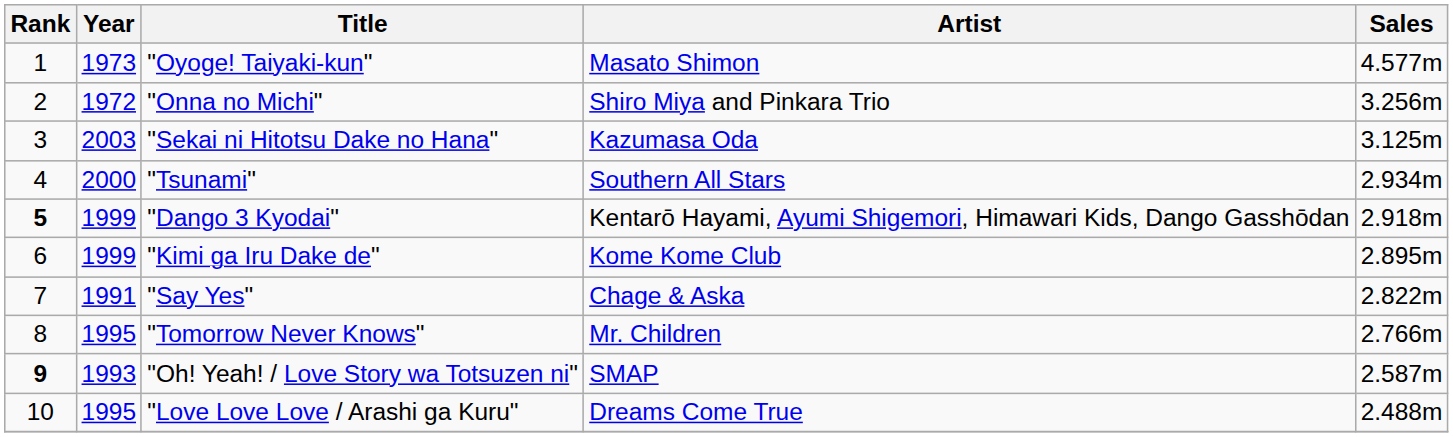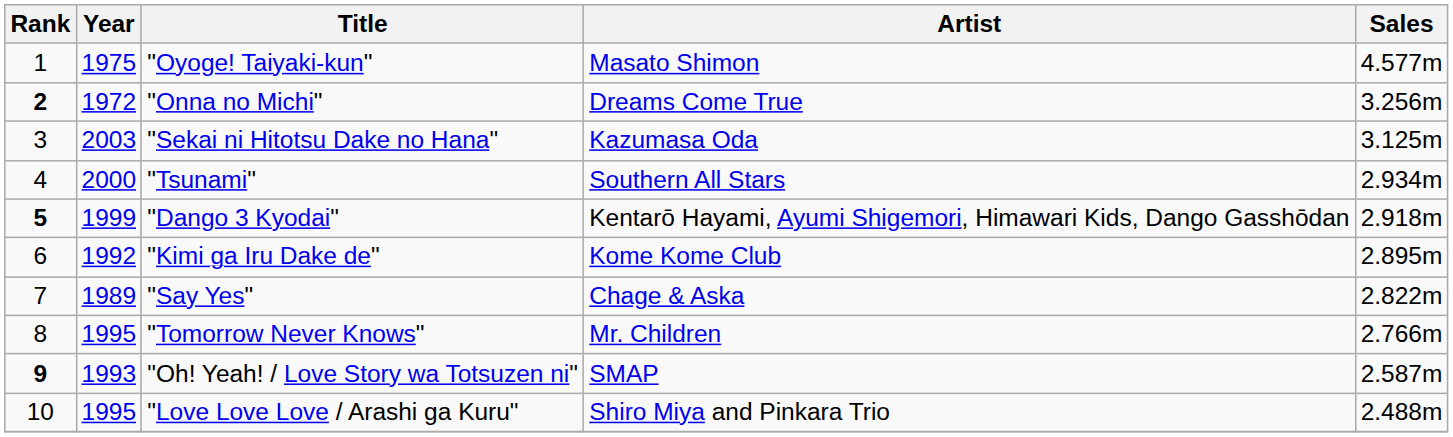 <table class="wikitable">
 <tr>
 <th>Rank</th>
 <th>Year</th>
 <th>Title</th>
 <th>Artist</th>
 <th>Sales</th>
 </tr>
 <tr>
 <td align="center">1</td>
-<td><a href='#'>1973</a></td>
+<td><a href='#'>1975</a></td>
 <td>"<a href='#'>Oyoge! Taiyaki-kun</a>" </td>
 <td><a href='#'>Masato Shimon</a></td>
 <td>4.577m</td>
 </tr>
 <tr>
-<td align="center">2</td>
+<td align="center"><strong>2</strong></td>
 <td><a href='#'>1972</a></td>
 <td>"<a href='#'>Onna no Michi</a>" </td>
-<td><a href='#'>Shiro Miya</a> and Pinkara Trio</td>
+<td><a href='#'>Dreams Come True</a></td>
 <td>3.256m</td>
 </tr>
 <tr>
 <td align="center">3</td>
 <td><a href='#'>2003</a></td>
 <td>"<a href='#'>Sekai ni Hitotsu Dake no Hana</a>" </td>
 <td><a href='#'>Kazumasa Oda</a></td>
 <td>3.125m</td>
 </tr>
 <tr>
 <td align="center">4</td>
 <td><a href='#'>2000</a></td>
 <td>"<a href='#'>Tsunami</a>"</td>
 <td><a href='#'>Southern All Stars</a></td>
 <td>2.934m</td>
 </tr>
 <tr>
 <td align="center"><strong>5</strong></td>
 <td><a href='#'>1999</a></td>
 <td>"<a href='#'>Dango 3 Kyodai</a>" </td>
 <td>Kentarō Hayami, <a href='#'>Ayumi Shigemori</a>, Himawari Kids, Dango Gasshōdan</td>
 <td>2.918m</td>
 </tr>
 <tr>
 <td align="center">6</td>
-<td><a href='#'>1999</a></td>
+<td><a href='#'>1992</a></td>
 <td>"<a href='#'>Kimi ga Iru Dake de</a>" </td>
 <td><a href='#'>Kome Kome Club</a></td>
 <td>2.895m</td>
 </tr>
 <tr>
 <td align="center">7</td>
-<td><a href='#'>1991</a></td>
+<td><a href='#'>1989</a></td>
 <td>"<a href='#'>Say Yes</a>"</td>
 <td><a href='#'>Chage & Aska</a></td>
 <td>2.822m</td>
 </tr>
 <tr>
 <td align="center">8</td>
 <td><a href='#'>1995</a></td>
 <td>"<a href='#'>Tomorrow Never Knows</a>"</td>
 <td><a href='#'>Mr. Children</a></td>
 <td>2.766m</td>
 </tr>
 <tr>
 <td align="center"><strong>9</strong></td>
 <td><a href='#'>1993</a></td>
 <td>"Oh! Yeah! / <a href='#'>Love Story wa Totsuzen ni</a>" </td>
 <td><a href='#'>SMAP</a></td>
 <td>2.587m</td>
 </tr>
 <tr>
 <td align="center">10</td>
 <td><a href='#'>1995</a></td>
 <td>"<a href='#'>Love Love Love</a> / Arashi ga Kuru" </td>
-<td><a href='#'>Dreams Come True</a></td>
+<td><a href='#'>Shiro Miya</a> and Pinkara Trio</td>
 <td>2.488m</td>
 </tr>
 <tr>
 </tr>
 </table>
